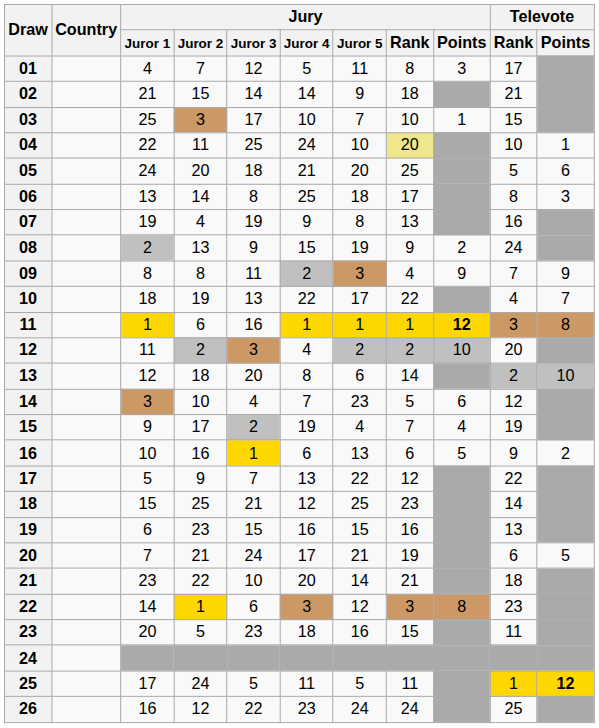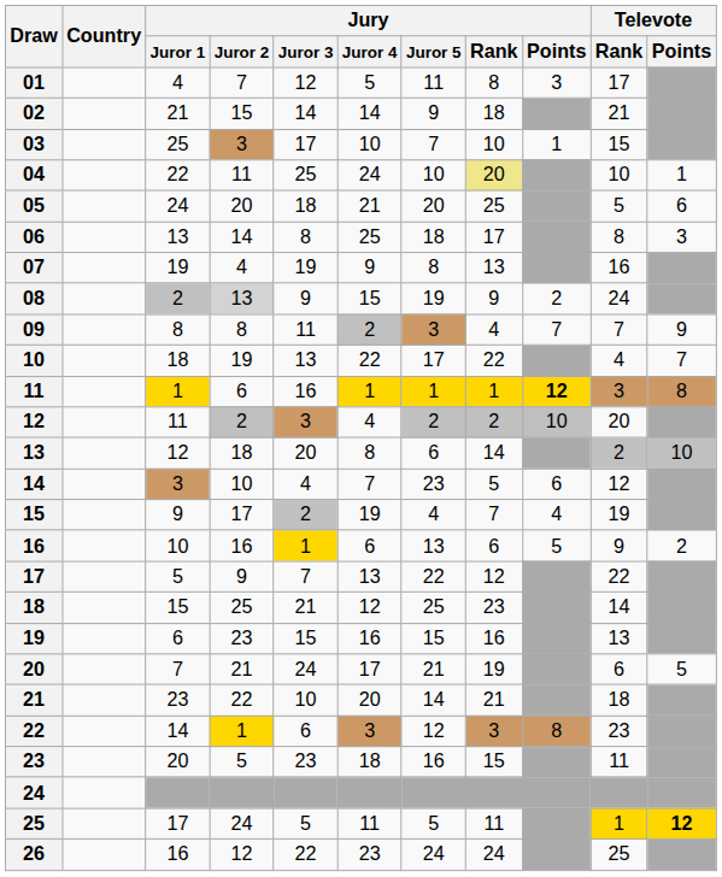 <table class="sortable wikitable collapsible plainrowheaders" style="text-align:center;">
 <tr>
 </tr>
 <tr>
 <th scope="col" rowspan="2">Draw</th>
 <th scope="col" rowspan="2">Country</th>
 <th scope="col" colspan="7">Jury</th>
 <th scope="col" colspan="2">Televote</th>
 </tr>
 <tr>
 <th scope="col"><small>Juror 1</small></th>
 <th scope="col"><small>Juror 2</small></th>
 <th scope="col"><small>Juror 3</small></th>
 <th scope="col"><small>Juror 4</small></th>
 <th scope="col"><small>Juror 5</small></th>
 <th scope="col">Rank</th>
 <th scope="col">Points</th>
 <th scope="col">Rank</th>
 <th scope="col">Points</th>
 </tr>
 <tr>
 <th scope="row" style="text-align:center;">01</th>
 <td style="text-align:left;"></td>
 <td>4</td>
 <td>7</td>
 <td>12</td>
 <td>5</td>
 <td>11</td>
 <td>8</td>
 <td>3</td>
 <td>17</td>
 <td style="background:#AAAAAA;"></td>
 </tr>
 <tr>
 <th scope="row" style="text-align:center;">02</th>
 <td style="text-align:left;"></td>
 <td>21</td>
 <td>15</td>
 <td>14</td>
 <td>14</td>
 <td>9</td>
 <td>18</td>
 <td style="background:#AAAAAA;"></td>
 <td>21</td>
 <td style="background:#AAAAAA;"></td>
 </tr>
 <tr>
 <th scope="row" style="text-align:center;">03</th>
 <td style="text-align:left;"></td>
 <td>25</td>
 <td style="background:#CC9966;">3</td>
 <td>17</td>
 <td>10</td>
 <td>7</td>
 <td>10</td>
 <td>1</td>
 <td>15</td>
 <td style="background:#AAAAAA;"></td>
 </tr>
 <tr>
 <th scope="row" style="text-align:center;">04</th>
 <td style="text-align:left;"></td>
 <td>22</td>
 <td>11</td>
 <td>25</td>
 <td>24</td>
 <td>10</td>
 <td style="background: khaki;">20</td>
 <td style="background:#AAAAAA;"></td>
 <td>10</td>
 <td>1</td>
 </tr>
 <tr>
 <th scope="row" style="text-align:center;">05</th>
 <td style="text-align:left;"></td>
 <td>24</td>
 <td>20</td>
 <td>18</td>
 <td>21</td>
 <td>20</td>
 <td>25</td>
 <td style="background:#AAAAAA;"></td>
 <td>5</td>
 <td>6</td>
 </tr>
 <tr>
 <th scope="row" style="text-align:center;">06</th>
 <td style="text-align:left;"></td>
 <td>13</td>
 <td>14</td>
 <td>8</td>
 <td>25</td>
 <td>18</td>
 <td>17</td>
 <td style="background:#AAAAAA;"></td>
 <td>8</td>
 <td>3</td>
 </tr>
 <tr>
 <th scope="row" style="text-align:center;">07</th>
 <td style="text-align:left;"></td>
 <td>19</td>
 <td>4</td>
 <td>19</td>
 <td>9</td>
 <td>8</td>
 <td>13</td>
 <td style="background:#AAAAAA;"></td>
 <td>16</td>
 <td style="background:#AAAAAA;"></td>
 </tr>
 <tr>
 <th scope="row" style="text-align:center;">08</th>
 <td style="text-align:left;"></td>
 <td style="background:silver;">2</td>
-<td>13</td>
+<td style="background: lightgrey;">13</td>
 <td>9</td>
 <td>15</td>
 <td>19</td>
 <td>9</td>
 <td>2</td>
 <td>24</td>
 <td style="background:#AAAAAA;"></td>
 </tr>
 <tr>
 <th scope="row" style="text-align:center;">09</th>
 <td style="text-align:left;"></td>
 <td>8</td>
 <td>8</td>
 <td>11</td>
 <td style="background:silver;">2</td>
 <td style="background:#CC9966;">3</td>
 <td>4</td>
-<td>9</td>
+<td>7</td>
 <td>7</td>
 <td>9</td>
 </tr>
 <tr>
 <th scope="row" style="text-align:center;">10</th>
 <td style="text-align:left;"></td>
 <td>18</td>
 <td>19</td>
 <td>13</td>
 <td>22</td>
 <td>17</td>
 <td>22</td>
 <td style="background:#AAAAAA;"></td>
 <td>4</td>
 <td>7</td>
 </tr>
 <tr>
 <th scope="row" style="text-align:center;">11</th>
 <td style="text-align:left;"></td>
 <td style="background:gold;">1</td>
 <td>6</td>
 <td>16</td>
 <td style="background:gold;">1</td>
 <td style="background:gold;">1</td>
 <td style="background:gold;">1</td>
 <td style="background:gold;"><strong>12</strong></td>
 <td style="background:#CC9966;">3</td>
 <td style="background:#CC9966;">8</td>
 </tr>
 <tr>
 <th scope="row" style="text-align:center;">12</th>
 <td style="text-align:left;"></td>
 <td>11</td>
 <td style="background:silver;">2</td>
 <td style="background:#CC9966;">3</td>
 <td>4</td>
 <td style="background:silver;">2</td>
 <td style="background:silver;">2</td>
 <td style="background:silver;">10</td>
 <td>20</td>
 <td style="background:#AAAAAA;"></td>
 </tr>
 <tr>
 <th scope="row" style="text-align:center;">13</th>
 <td style="text-align:left;"></td>
 <td>12</td>
 <td>18</td>
 <td>20</td>
 <td>8</td>
 <td>6</td>
 <td>14</td>
 <td style="background:#AAAAAA;"></td>
 <td style="background:silver;">2</td>
 <td style="background:silver;">10</td>
 </tr>
 <tr>
 <th scope="row" style="text-align:center;">14</th>
 <td style="text-align:left;"></td>
 <td style="background:#CC9966;">3</td>
 <td>10</td>
 <td>4</td>
 <td>7</td>
 <td>23</td>
 <td>5</td>
 <td>6</td>
 <td>12</td>
 <td style="background:#AAAAAA;"></td>
 </tr>
 <tr>
 <th scope="row" style="text-align:center;">15</th>
 <td style="text-align:left;"></td>
 <td>9</td>
 <td>17</td>
 <td style="background:silver;">2</td>
 <td>19</td>
 <td>4</td>
 <td>7</td>
 <td>4</td>
 <td>19</td>
 <td style="background:#AAAAAA;"></td>
 </tr>
 <tr>
 <th scope="row" style="text-align:center;">16</th>
 <td style="text-align:left;"></td>
 <td>10</td>
 <td>16</td>
 <td style="background:gold;">1</td>
 <td>6</td>
 <td>13</td>
 <td>6</td>
 <td>5</td>
 <td>9</td>
 <td>2</td>
 </tr>
 <tr>
 <th scope="row" style="text-align:center;">17</th>
 <td style="text-align:left;"></td>
 <td>5</td>
 <td>9</td>
 <td>7</td>
 <td>13</td>
 <td>22</td>
 <td>12</td>
 <td style="background:#AAAAAA;"></td>
 <td>22</td>
 <td style="background:#AAAAAA;"></td>
 </tr>
 <tr>
 <th scope="row" style="text-align:center;">18</th>
 <td style="text-align:left;"></td>
 <td>15</td>
 <td>25</td>
 <td>21</td>
 <td>12</td>
 <td>25</td>
 <td>23</td>
 <td style="background:#AAAAAA;"></td>
 <td>14</td>
 <td style="background:#AAAAAA;"></td>
 </tr>
 <tr>
 <th scope="row" style="text-align:center;">19</th>
 <td style="text-align:left;"></td>
 <td>6</td>
 <td>23</td>
 <td>15</td>
 <td>16</td>
 <td>15</td>
 <td>16</td>
 <td style="background:#AAAAAA;"></td>
 <td>13</td>
 <td style="background:#AAAAAA;"></td>
 </tr>
 <tr>
 <th scope="row" style="text-align:center;">20</th>
 <td style="text-align:left;"></td>
 <td>7</td>
 <td>21</td>
 <td>24</td>
 <td>17</td>
 <td>21</td>
 <td>19</td>
 <td style="background:#AAAAAA;"></td>
 <td>6</td>
 <td>5</td>
 </tr>
 <tr>
 <th scope="row" style="text-align:center;">21</th>
 <td style="text-align:left;"></td>
 <td>23</td>
 <td>22</td>
 <td>10</td>
 <td>20</td>
 <td>14</td>
 <td>21</td>
 <td style="background:#AAAAAA;"></td>
 <td>18</td>
 <td style="background:#AAAAAA;"></td>
 </tr>
 <tr>
 <th scope="row" style="text-align:center;">22</th>
 <td style="text-align:left;"></td>
 <td>14</td>
 <td style="background:gold;">1</td>
 <td>6</td>
 <td style="background:#CC9966;">3</td>
 <td>12</td>
 <td style="background:#CC9966;">3</td>
 <td style="background:#CC9966;">8</td>
 <td>23</td>
 <td style="background:#AAAAAA;"></td>
 </tr>
 <tr>
 <th scope="row" style="text-align:center;">23</th>
 <td style="text-align:left;"></td>
 <td>20</td>
 <td>5</td>
 <td>23</td>
 <td>18</td>
 <td>16</td>
 <td>15</td>
 <td style="background:#AAAAAA;"></td>
 <td>11</td>
 <td style="background:#AAAAAA;"></td>
 </tr>
 <tr class="sortbottom">
 <th scope="row" style="text-align:center;">24</th>
 <td style="text-align:left;"></td>
 <td style="background:#AAAAAA;"></td>
 <td style="background:#AAAAAA;"></td>
 <td style="background:#AAAAAA;"></td>
 <td style="background:#AAAAAA;"></td>
 <td style="background:#AAAAAA;"></td>
 <td style="background:#AAAAAA;"></td>
 <td style="background:#AAAAAA;"></td>
 <td style="background:#AAAAAA;"></td>
 <td style="background:#AAAAAA;"></td>
 </tr>
 <tr>
 <th scope="row" style="text-align:center;">25</th>
 <td style="text-align:left;"></td>
 <td>17</td>
 <td>24</td>
 <td>5</td>
 <td>11</td>
 <td>5</td>
 <td>11</td>
 <td style="background:#AAAAAA;"></td>
 <td style="background:gold;">1</td>
 <td style="background:gold;"><strong>12</strong></td>
 </tr>
 <tr>
 <th scope="row" style="text-align:center;">26</th>
 <td style="text-align:left;"></td>
 <td>16</td>
 <td>12</td>
 <td>22</td>
 <td>23</td>
 <td>24</td>
 <td>24</td>
 <td style="background:#AAAAAA;"></td>
 <td>25</td>
 <td style="background:#AAAAAA;"></td>
 </tr>
 </table>
